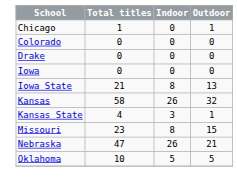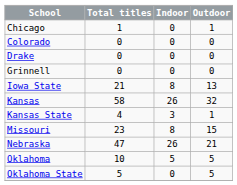 <table class="wikitable" align="right" width="auto">
 <tr>
 </tr>
 <tr>
 <th style="background:#949CA1;color:white;">School</th>
 <th style="background:#949CA1;color:white;">Total titles</th>
 <th style="background:#949CA1;color:white;">Indoor</th>
 <th style="background:#949CA1;color:white;">Outdoor</th>
 </tr>
 <tr>
 <td>Chicago</td>
 <td align="center">1</td>
 <td align="center">0</td>
 <td align="center">1</td>
 </tr>
 <tr>
 <td><a href='#'>Colorado</a></td>
 <td align="center">0</td>
 <td align="center">0</td>
 <td align="center">0</td>
 </tr>
 <tr>
 <td><a href='#'>Drake</a></td>
 <td align="center">0</td>
 <td align="center">0</td>
 <td align="center">0</td>
 </tr>
 <tr>
-<td><a href='#'>Iowa</a></td>
+<td>Grinnell</td>
 <td align="center">0</td>
 <td align="center">0</td>
 <td align="center">0</td>
 </tr>
 <tr>
 <td><a href='#'>Iowa State</a></td>
 <td align="center">21</td>
 <td align="center">8</td>
 <td align="center">13</td>
 </tr>
 <tr>
 <td><a href='#'>Kansas</a></td>
 <td align="center">58</td>
 <td align="center">26</td>
 <td align="center">32</td>
 </tr>
 <tr>
 <td><a href='#'>Kansas State</a></td>
 <td align="center">4</td>
 <td align="center">3</td>
 <td align="center">1</td>
 </tr>
 <tr>
 <td><a href='#'>Missouri</a></td>
 <td align="center">23</td>
 <td align="center">8</td>
 <td align="center">15</td>
 </tr>
 <tr>
 <td><a href='#'>Nebraska</a></td>
 <td align="center">47</td>
 <td align="center">26</td>
 <td align="center">21</td>
 </tr>
 <tr>
 <td><a href='#'>Oklahoma</a></td>
 <td align="center">10</td>
 <td align="center">5</td>
 <td align="center">5</td>
 </tr>
 <tr>
+<td><a href='#'>Oklahoma State</a></td>
+<td align="center">5</td>
+<td align="center">0</td>
+<td align="center">5</td>
+</tr>
+<tr>
 </tr>
 </table>
